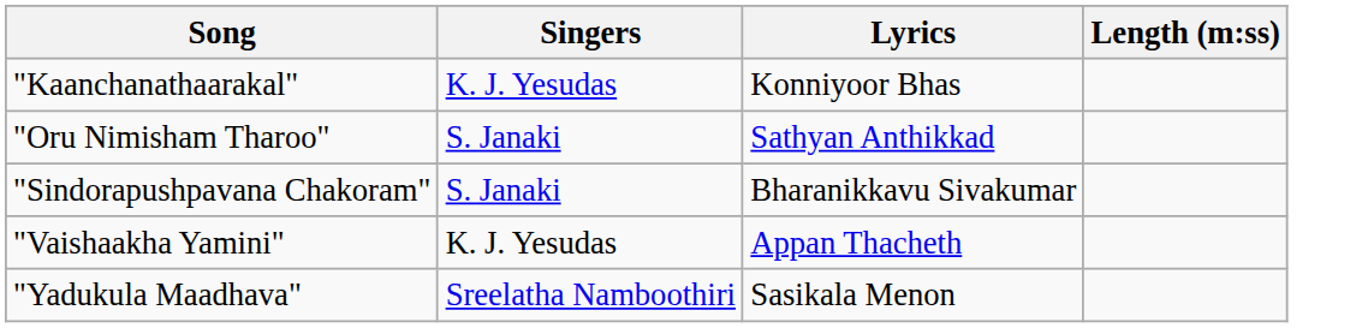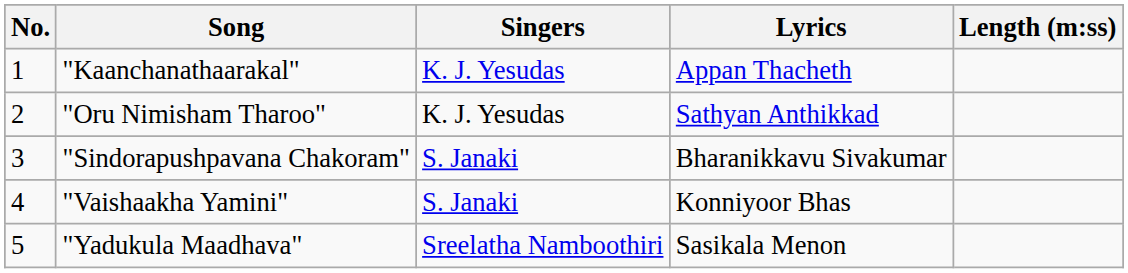 <table class="wikitable" style="font-size:95%;">
 <tr>
+<th>No.</th>
 <th>Song</th>
 <th>Singers</th>
 <th>Lyrics</th>
 <th>Length (m:ss)</th>
 </tr>
 <tr>
+<td>1</td>
 <td>"Kaanchanathaarakal"</td>
 <td><a href='#'>K. J. Yesudas</a></td>
-<td>Konniyoor Bhas</td>
+<td><a href='#'>Appan Thacheth</a></td>
 <td></td>
 </tr>
 <tr>
+<td>2</td>
 <td>"Oru Nimisham Tharoo"</td>
-<td><a href='#'>S. Janaki</a></td>
+<td>K. J. Yesudas</td>
 <td><a href='#'>Sathyan Anthikkad</a></td>
 <td></td>
 </tr>
 <tr>
+<td>3</td>
 <td>"Sindorapushpavana Chakoram"</td>
 <td><a href='#'>S. Janaki</a></td>
 <td>Bharanikkavu Sivakumar</td>
 <td></td>
 </tr>
 <tr>
+<td>4</td>
 <td>"Vaishaakha Yamini"</td>
-<td>K. J. Yesudas</td>
-<td><a href='#'>Appan Thacheth</a></td>
+<td><a href='#'>S. Janaki</a></td>
+<td>Konniyoor Bhas</td>
 <td></td>
 </tr>
 <tr>
+<td>5</td>
 <td>"Yadukula Maadhava"</td>
 <td><a href='#'>Sreelatha Namboothiri</a></td>
 <td>Sasikala Menon</td>
 <td></td>
 </tr>
 </table>
